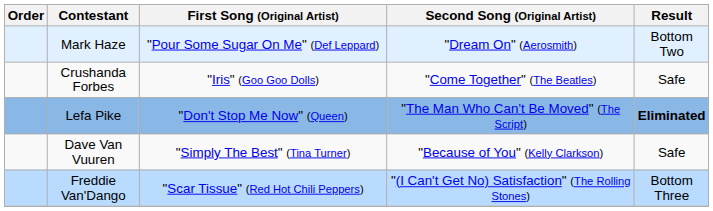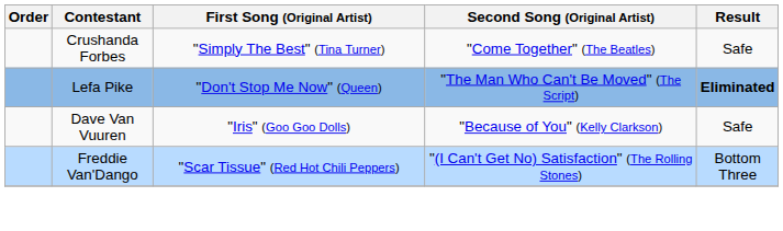 <table class="wikitable" style="font-size:90%; width:60%; text-align: center;">
 <tr>
 <th width="05%">Order</th>
 <th width="13%">Contestant</th>
 <th width="35%">First Song <small>(Original Artist)</small></th>
 <th width="35%">Second Song <small>(Original Artist)</small></th>
 <th width="10%">Result</th>
 </tr>
 <tr>
-<td bgcolor="E0F0FF"></td>
-<td bgcolor="E0F0FF">Mark Haze</td>
-<td bgcolor="E0F0FF">"<a href='#'>Pour Some Sugar On Me</a>" <small>(<a href='#'>Def Leppard</a>)</small></td>
-<td bgcolor="E0F0FF">"<a href='#'>Dream On</a>" <small>(<a href='#'>Aerosmith</a>)</small></td>
-<td bgcolor="E0F0FF">Bottom Two</td>
-</tr>
-<tr>
 <td></td>
 <td>Crushanda Forbes</td>
-<td>"<a href='#'>Iris</a>" <small>(<a href='#'>Goo Goo Dolls</a>)</small></td>
+<td>"<a href='#'>Simply The Best</a>" <small>(<a href='#'>Tina Turner</a>)</small></td>
 <td>"<a href='#'>Come Together</a>" <small>(<a href='#'>The Beatles</a>)</small></td>
 <td>Safe</td>
 </tr>
 <tr>
 <td bgcolor="8AB8E6"></td>
 <td bgcolor="8AB8E6">Lefa Pike</td>
 <td bgcolor="8AB8E6">"<a href='#'>Don't Stop Me Now</a>" <small>(<a href='#'>Queen</a>)</small></td>
 <td bgcolor="8AB8E6">"<a href='#'>The Man Who Can't Be Moved</a>" <small>(<a href='#'>The Script</a>)</small></td>
 <td bgcolor="8AB8E6"><strong>Eliminated</strong></td>
 </tr>
 <tr>
 <td></td>
 <td>Dave Van Vuuren</td>
-<td>"<a href='#'>Simply The Best</a>" <small>(<a href='#'>Tina Turner</a>)</small></td>
+<td>"<a href='#'>Iris</a>" <small>(<a href='#'>Goo Goo Dolls</a>)</small></td>
 <td>"<a href='#'>Because of You</a>" <small>(<a href='#'>Kelly Clarkson</a>)</small></td>
 <td>Safe</td>
 </tr>
 <tr>
 <td bgcolor="B8DBFF"></td>
 <td bgcolor="B8DBFF">Freddie Van'Dango</td>
 <td bgcolor="B8DBFF">"<a href='#'>Scar Tissue</a>" <small>(<a href='#'>Red Hot Chili Peppers</a>)</small></td>
 <td bgcolor="B8DBFF">"<a href='#'>(I Can't Get No) Satisfaction</a>" <small>(<a href='#'>The Rolling Stones</a>)</small></td>
 <td bgcolor="B8DBFF">Bottom Three</td>
 </tr>
 <tr>
 </tr>
 </table>
